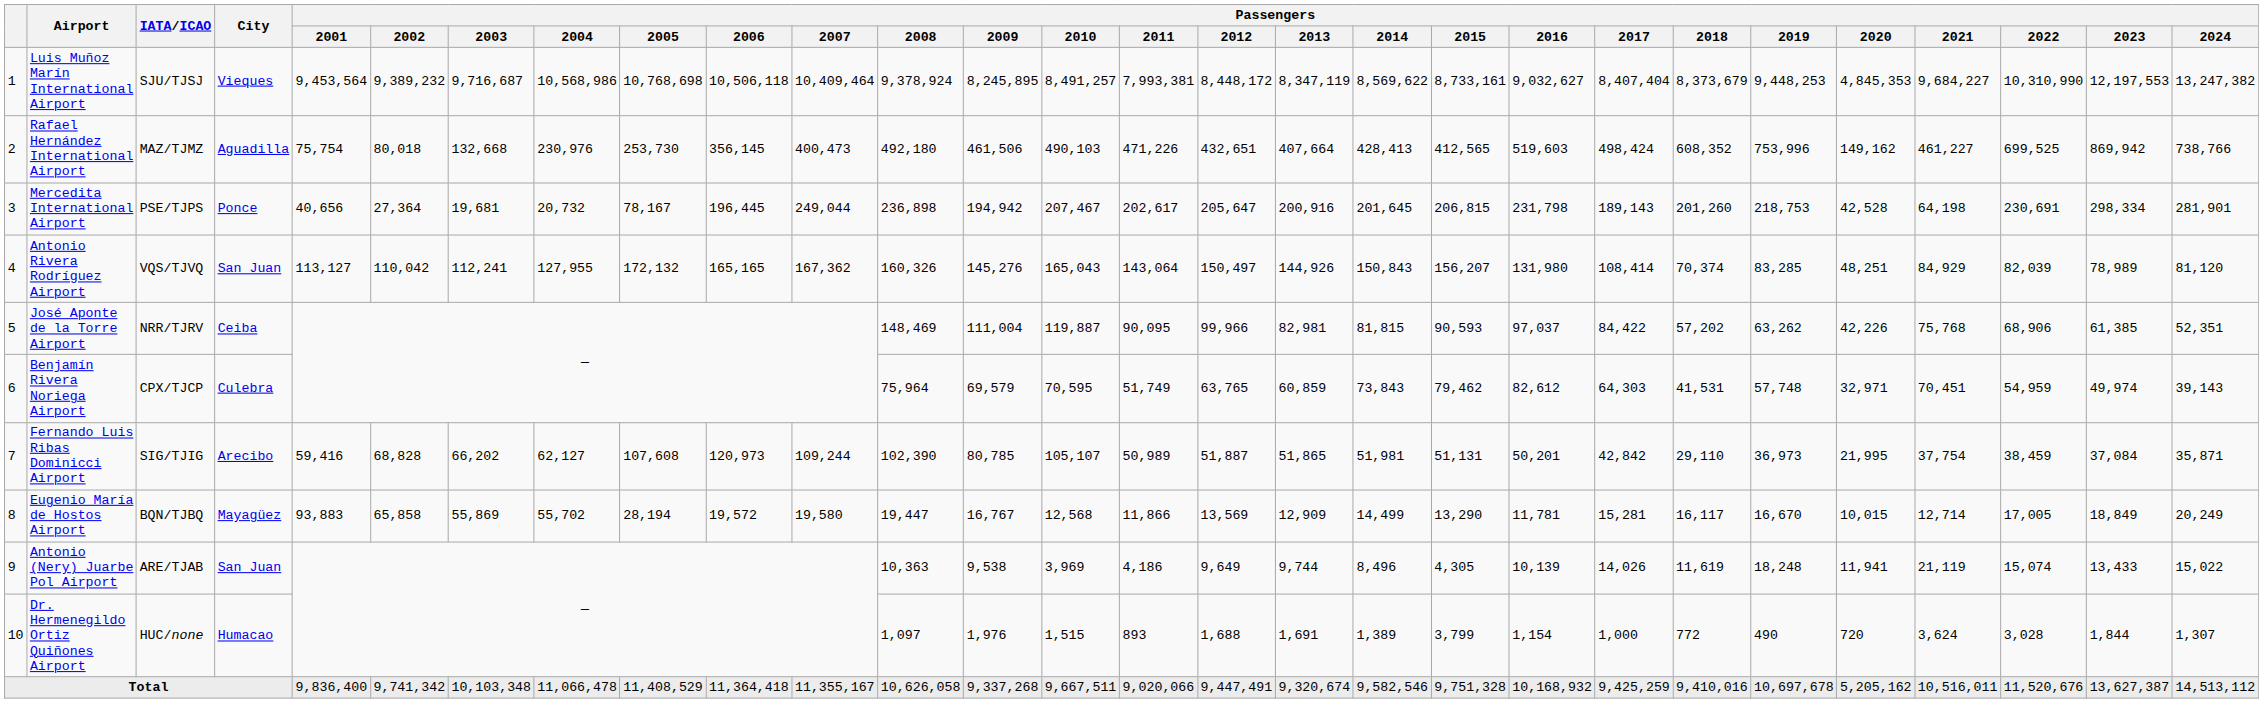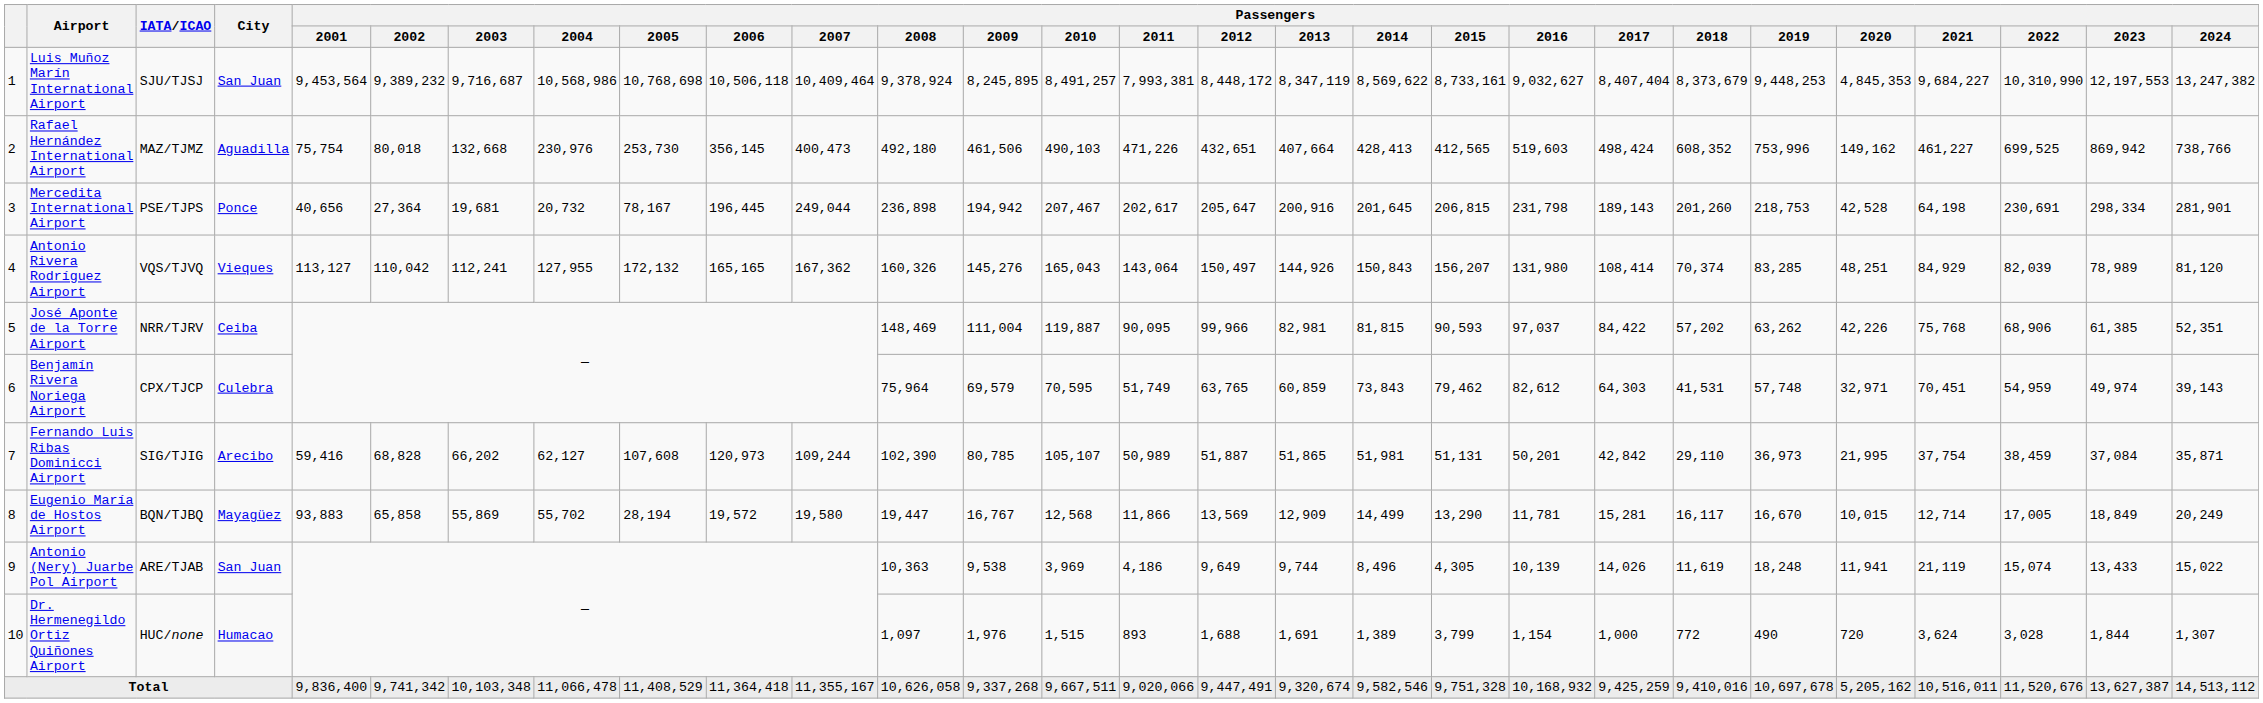 <table class="sortable wikitable">
 <tr>
 <th rowspan="2"></th>
 <th rowspan="2">Airport</th>
 <th rowspan="2"><a href='#'>IATA</a>/<a href='#'>ICAO</a></th>
 <th rowspan="2">City</th>
 <th colspan="24">Passengers</th>
 </tr>
 <tr>
 <th>2001</th>
 <th>2002</th>
 <th>2003</th>
 <th>2004</th>
 <th>2005</th>
 <th>2006</th>
 <th>2007</th>
 <th>2008</th>
 <th>2009</th>
 <th>2010</th>
 <th>2011</th>
 <th>2012</th>
 <th>2013</th>
 <th>2014</th>
 <th>2015</th>
 <th>2016</th>
 <th>2017</th>
 <th>2018</th>
 <th>2019</th>
 <th>2020</th>
 <th>2021</th>
 <th>2022</th>
 <th>2023</th>
 <th>2024</th>
 </tr>
 <tr>
 <td>1</td>
 <td><a href='#'>Luis Muñoz Marín International Airport</a></td>
 <td>SJU/TJSJ</td>
-<td><a href='#'>Vieques</a></td>
+<td><a href='#'>San Juan</a></td>
 <td>9,453,564</td>
 <td>9,389,232</td>
 <td>9,716,687</td>
 <td>10,568,986</td>
 <td>10,768,698</td>
 <td>10,506,118</td>
 <td>10,409,464</td>
 <td>9,378,924</td>
 <td>8,245,895</td>
 <td>8,491,257</td>
 <td>7,993,381</td>
 <td>8,448,172</td>
 <td>8,347,119</td>
 <td>8,569,622</td>
 <td>8,733,161</td>
 <td>9,032,627</td>
 <td>8,407,404</td>
 <td>8,373,679</td>
 <td>9,448,253</td>
 <td>4,845,353</td>
 <td>9,684,227</td>
 <td>10,310,990</td>
 <td>12,197,553</td>
 <td>13,247,382</td>
 </tr>
 <tr>
 <td>2</td>
 <td><a href='#'>Rafael Hernández International Airport</a></td>
 <td>MAZ/TJMZ</td>
 <td><a href='#'>Aguadilla</a></td>
 <td>75,754</td>
 <td>80,018</td>
 <td>132,668</td>
 <td>230,976</td>
 <td>253,730</td>
 <td>356,145</td>
 <td>400,473</td>
 <td>492,180</td>
 <td>461,506</td>
 <td>490,103</td>
 <td>471,226</td>
 <td>432,651</td>
 <td>407,664</td>
 <td>428,413</td>
 <td>412,565</td>
 <td>519,603</td>
 <td>498,424</td>
 <td>608,352</td>
 <td>753,996</td>
 <td>149,162</td>
 <td>461,227</td>
 <td>699,525</td>
 <td>869,942</td>
 <td>738,766</td>
 </tr>
 <tr>
 <td>3</td>
 <td><a href='#'>Mercedita International Airport</a></td>
 <td>PSE/TJPS</td>
 <td><a href='#'>Ponce</a></td>
 <td>40,656</td>
 <td>27,364</td>
 <td>19,681</td>
 <td>20,732</td>
 <td>78,167</td>
 <td>196,445</td>
 <td>249,044</td>
 <td>236,898</td>
 <td>194,942</td>
 <td>207,467</td>
 <td>202,617</td>
 <td>205,647</td>
 <td>200,916</td>
 <td>201,645</td>
 <td>206,815</td>
 <td>231,798</td>
 <td>189,143</td>
 <td>201,260</td>
 <td>218,753</td>
 <td>42,528</td>
 <td>64,198</td>
 <td>230,691</td>
 <td>298,334</td>
 <td>281,901</td>
 </tr>
 <tr>
 <td>4</td>
 <td><a href='#'>Antonio Rivera Rodríguez Airport</a></td>
 <td>VQS/TJVQ</td>
-<td><a href='#'>San Juan</a></td>
+<td><a href='#'>Vieques</a></td>
 <td>113,127</td>
 <td>110,042</td>
 <td>112,241</td>
 <td>127,955</td>
 <td>172,132</td>
 <td>165,165</td>
 <td>167,362</td>
 <td>160,326</td>
 <td>145,276</td>
 <td>165,043</td>
 <td>143,064</td>
 <td>150,497</td>
 <td>144,926</td>
 <td>150,843</td>
 <td>156,207</td>
 <td>131,980</td>
 <td>108,414</td>
 <td>70,374</td>
 <td>83,285</td>
 <td>48,251</td>
 <td>84,929</td>
 <td>82,039</td>
 <td>78,989</td>
 <td>81,120</td>
 </tr>
 <tr>
 <td>5</td>
 <td><a href='#'>José Aponte de la Torre Airport</a></td>
 <td>NRR/TJRV</td>
 <td><a href='#'>Ceiba</a></td>
 <td rowspan=2 colspan=7 align="center">—</td>
 <td>148,469</td>
 <td>111,004</td>
 <td>119,887</td>
 <td>90,095</td>
 <td>99,966</td>
 <td>82,981</td>
 <td>81,815</td>
 <td>90,593</td>
 <td>97,037</td>
 <td>84,422</td>
 <td>57,202</td>
 <td>63,262</td>
 <td>42,226</td>
 <td>75,768</td>
 <td>68,906</td>
 <td>61,385</td>
 <td>52,351</td>
 </tr>
 <tr>
 <td>6</td>
 <td><a href='#'>Benjamín Rivera Noriega Airport</a></td>
 <td>CPX/TJCP</td>
 <td><a href='#'>Culebra</a></td>
 <td>75,964</td>
 <td>69,579</td>
 <td>70,595</td>
 <td>51,749</td>
 <td>63,765</td>
 <td>60,859</td>
 <td>73,843</td>
 <td>79,462</td>
 <td>82,612</td>
 <td>64,303</td>
 <td>41,531</td>
 <td>57,748</td>
 <td>32,971</td>
 <td>70,451</td>
 <td>54,959</td>
 <td>49,974</td>
 <td>39,143</td>
 </tr>
 <tr>
 <td>7</td>
 <td><a href='#'>Fernando Luis Ribas Dominicci Airport</a></td>
 <td>SIG/TJIG</td>
 <td><a href='#'>Arecibo</a></td>
 <td>59,416</td>
 <td>68,828</td>
 <td>66,202</td>
 <td>62,127</td>
 <td>107,608</td>
 <td>120,973</td>
 <td>109,244</td>
 <td>102,390</td>
 <td>80,785</td>
 <td>105,107</td>
 <td>50,989</td>
 <td>51,887</td>
 <td>51,865</td>
 <td>51,981</td>
 <td>51,131</td>
 <td>50,201</td>
 <td>42,842</td>
 <td>29,110</td>
 <td>36,973</td>
 <td>21,995</td>
 <td>37,754</td>
 <td>38,459</td>
 <td>37,084</td>
 <td>35,871</td>
 </tr>
 <tr>
 <td>8</td>
 <td><a href='#'>Eugenio María de Hostos Airport</a></td>
 <td>BQN/TJBQ</td>
 <td><a href='#'>Mayagüez</a></td>
 <td>93,883</td>
 <td>65,858</td>
 <td>55,869</td>
 <td>55,702</td>
 <td>28,194</td>
 <td>19,572</td>
 <td>19,580</td>
 <td>19,447</td>
 <td>16,767</td>
 <td>12,568</td>
 <td>11,866</td>
 <td>13,569</td>
 <td>12,909</td>
 <td>14,499</td>
 <td>13,290</td>
 <td>11,781</td>
 <td>15,281</td>
 <td>16,117</td>
 <td>16,670</td>
 <td>10,015</td>
 <td>12,714</td>
 <td>17,005</td>
 <td>18,849</td>
 <td>20,249</td>
 </tr>
 <tr>
 <td>9</td>
 <td><a href='#'>Antonio (Nery) Juarbe Pol Airport</a></td>
 <td>ARE/TJAB</td>
 <td><a href='#'>San Juan</a></td>
 <td rowspan=2 colspan=7 align="center">—</td>
 <td>10,363</td>
 <td>9,538</td>
 <td>3,969</td>
 <td>4,186</td>
 <td>9,649</td>
 <td>9,744</td>
 <td>8,496</td>
 <td>4,305</td>
 <td>10,139</td>
 <td>14,026</td>
 <td>11,619</td>
 <td>18,248</td>
 <td>11,941</td>
 <td>21,119</td>
 <td>15,074</td>
 <td>13,433</td>
 <td>15,022</td>
 </tr>
 <tr>
 <td>10</td>
 <td><a href='#'>Dr. Hermenegildo Ortiz Quiñones Airport</a></td>
 <td>HUC/<em>none</em></td>
 <td><a href='#'>Humacao</a></td>
 <td>1,097</td>
 <td>1,976</td>
 <td>1,515</td>
 <td>893</td>
 <td>1,688</td>
 <td>1,691</td>
 <td>1,389</td>
 <td>3,799</td>
 <td>1,154</td>
 <td>1,000</td>
 <td>772</td>
 <td>490</td>
 <td>720</td>
 <td>3,624</td>
 <td>3,028</td>
 <td>1,844</td>
 <td>1,307</td>
 </tr>
 <tr style="background-color:#ececec;">
 <td colspan=4 align="center"><strong>Total</strong></td>
 <td>9,836,400</td>
 <td>9,741,342</td>
 <td>10,103,348</td>
 <td>11,066,478</td>
 <td>11,408,529</td>
 <td>11,364,418</td>
 <td>11,355,167</td>
 <td>10,626,058</td>
 <td>9,337,268</td>
 <td>9,667,511</td>
 <td>9,020,066</td>
 <td>9,447,491</td>
 <td>9,320,674</td>
 <td>9,582,546</td>
 <td>9,751,328</td>
 <td>10,168,932</td>
 <td>9,425,259</td>
 <td>9,410,016</td>
 <td>10,697,678</td>
 <td>5,205,162</td>
 <td>10,516,011</td>
 <td>11,520,676</td>
 <td>13,627,387</td>
 <td>14,513,112</td>
 </tr>
 </table>
